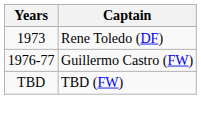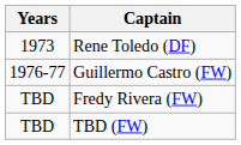 <table class="wikitable">
 <tr>
 <th>Years</th>
 <th>Captain</th>
 </tr>
 <tr>
 <td align=center>1973</td>
 <td> Rene Toledo (<a href='#'>DF</a>)</td>
 </tr>
 <tr>
 <td align=center>1976-77</td>
 <td> Guillermo Castro (<a href='#'>FW</a>)</td>
 </tr>
 <tr>
 <td align=center>TBD</td>
+<td> Fredy Rivera (<a href='#'>FW</a>)</td>
+</tr>
+<tr>
+<td align=center>TBD</td>
 <td> TBD (<a href='#'>FW</a>)</td>
 </tr>
 </table>
